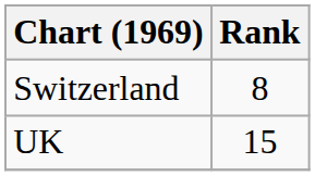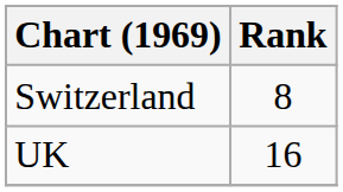 <table class="wikitable">
 <tr>
 <th>Chart (1969)</th>
 <th style="text-align:center;">Rank</th>
 </tr>
 <tr>
 <td>Switzerland</td>
 <td style="text-align:center;">8</td>
 </tr>
 <tr>
 <td>UK</td>
-<td style="text-align:center;">15</td>
+<td style="text-align:center;">16</td>
 </tr>
 <tr>
 </tr>
 </table>
